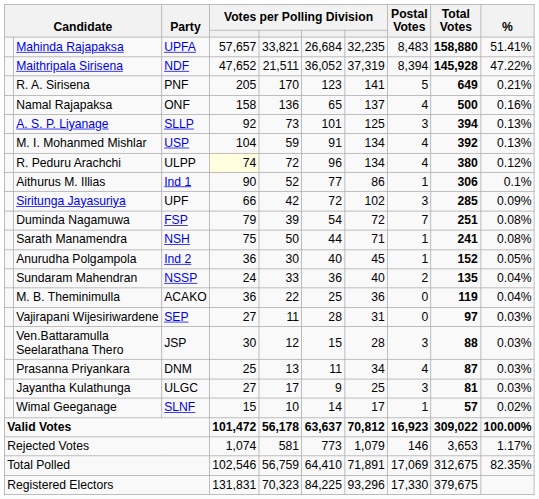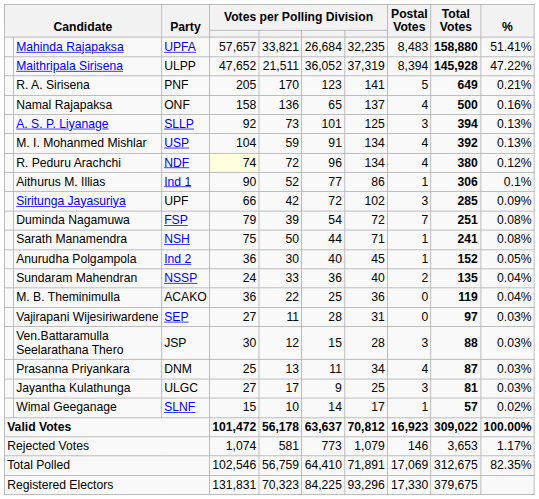 <table class="wikitable" border="1" style="text-align:right;">
 <tr>
 <th align=left valign=bottom rowspan=2 colspan=2 width="180">Candidate</th>
 <th align=left valign=bottom rowspan=2 width="40">Party</th>
 <th colspan=4>Votes per Polling Division</th>
 <th align=center valign=bottom rowspan=2 width="50">Postal<br>Votes</th>
 <th align=center valign=bottom rowspan=2 width="50">Total Votes</th>
 <th align=center valign=bottom rowspan=2 width="50">%</th>
 </tr>
 <tr>
 <th></th>
 <th></th>
 <th></th>
 <th></th>
 </tr>
 <tr>
 <td bgcolor=> </td>
 <td align=left><a href='#'>Mahinda Rajapaksa</a></td>
 <td align=left><a href='#'>UPFA</a></td>
 <td>57,657</td>
 <td>33,821</td>
 <td>26,684</td>
 <td>32,235</td>
 <td>8,483</td>
 <td><strong>158,880</strong></td>
 <td>51.41%</td>
 </tr>
 <tr>
 <td bgcolor=> </td>
 <td align=left><a href='#'>Maithripala Sirisena</a></td>
-<td align=left><a href='#'>NDF</a></td>
+<td align=left>ULPP</td>
 <td>47,652</td>
 <td>21,511</td>
 <td>36,052</td>
 <td>37,319</td>
 <td>8,394</td>
 <td><strong>145,928</strong></td>
 <td>47.22%</td>
 </tr>
 <tr>
 <td bgcolor=> </td>
 <td align=left>R. A. Sirisena</td>
 <td align=left>PNF</td>
 <td>205</td>
 <td>170</td>
 <td>123</td>
 <td>141</td>
 <td>5</td>
 <td><strong>649</strong></td>
 <td>0.21%</td>
 </tr>
 <tr>
 <td bgcolor=> </td>
 <td align=left>Namal Rajapaksa</td>
 <td align=left>ONF</td>
 <td>158</td>
 <td>136</td>
 <td>65</td>
 <td>137</td>
 <td>4</td>
 <td><strong>500</strong></td>
 <td>0.16%</td>
 </tr>
 <tr>
 <td bgcolor=> </td>
 <td align=left><a href='#'>A. S. P. Liyanage</a></td>
 <td align=left><a href='#'>SLLP</a></td>
 <td>92</td>
 <td>73</td>
 <td>101</td>
 <td>125</td>
 <td>3</td>
 <td><strong>394</strong></td>
 <td>0.13%</td>
 </tr>
 <tr>
 <td bgcolor=> </td>
 <td align=left>M. I. Mohanmed Mishlar</td>
 <td align=left><a href='#'>USP</a></td>
 <td>104</td>
 <td>59</td>
 <td>91</td>
 <td>134</td>
 <td>4</td>
 <td><strong>392</strong></td>
 <td>0.13%</td>
 </tr>
 <tr>
 <td bgcolor=> </td>
 <td align=left>R. Peduru Arachchi</td>
-<td align=left>ULPP</td>
+<td align=left><a href='#'>NDF</a></td>
 <td style="background: lightyellow;">74</td>
 <td>72</td>
 <td>96</td>
 <td>134</td>
 <td>4</td>
 <td><strong>380</strong></td>
 <td>0.12%</td>
 </tr>
 <tr>
 <td bgcolor=> </td>
 <td align=left>Aithurus M. Illias</td>
 <td align=left><a href='#'>Ind 1</a></td>
 <td>90</td>
 <td>52</td>
 <td>77</td>
 <td>86</td>
 <td>1</td>
 <td><strong>306</strong></td>
 <td>0.1%</td>
 </tr>
 <tr>
 <td bgcolor=> </td>
 <td align=left><a href='#'>Siritunga Jayasuriya</a></td>
 <td align=left>UPF</td>
 <td>66</td>
 <td>42</td>
 <td>72</td>
 <td>102</td>
 <td>3</td>
 <td><strong>285</strong></td>
 <td>0.09%</td>
 </tr>
 <tr>
 <td bgcolor=> </td>
 <td align=left>Duminda Nagamuwa</td>
 <td align=left><a href='#'>FSP</a></td>
 <td>79</td>
 <td>39</td>
 <td>54</td>
 <td>72</td>
 <td>7</td>
 <td><strong>251</strong></td>
 <td>0.08%</td>
 </tr>
 <tr>
 <td bgcolor=> </td>
 <td align=left>Sarath Manamendra</td>
 <td align=left><a href='#'>NSH</a></td>
 <td>75</td>
 <td>50</td>
 <td>44</td>
 <td>71</td>
 <td>1</td>
 <td><strong>241</strong></td>
 <td>0.08%</td>
 </tr>
 <tr>
 <td bgcolor=> </td>
 <td align=left>Anurudha Polgampola</td>
 <td align=left><a href='#'>Ind 2</a></td>
 <td>36</td>
 <td>30</td>
 <td>40</td>
 <td>45</td>
 <td>1</td>
 <td><strong>152</strong></td>
 <td>0.05%</td>
 </tr>
 <tr>
 <td bgcolor=> </td>
 <td align=left>Sundaram Mahendran</td>
 <td align=left><a href='#'>NSSP</a></td>
 <td>24</td>
 <td>33</td>
 <td>36</td>
 <td>40</td>
 <td>2</td>
 <td><strong>135</strong></td>
 <td>0.04%</td>
 </tr>
 <tr>
 <td bgcolor=> </td>
 <td align=left>M. B. Theminimulla</td>
 <td align=left>ACAKO</td>
 <td>36</td>
 <td>22</td>
 <td>25</td>
 <td>36</td>
 <td>0</td>
 <td><strong>119</strong></td>
 <td>0.04%</td>
 </tr>
 <tr>
 <td bgcolor=> </td>
 <td align=left>Vajirapani Wijesiriwardene</td>
 <td align=left><a href='#'>SEP</a></td>
 <td>27</td>
 <td>11</td>
 <td>28</td>
 <td>31</td>
 <td>0</td>
 <td><strong>97</strong></td>
 <td>0.03%</td>
 </tr>
 <tr>
 <td bgcolor=> </td>
 <td align=left>Ven.Battaramulla<br>Seelarathana Thero</td>
 <td align=left>JSP</td>
 <td>30</td>
 <td>12</td>
 <td>15</td>
 <td>28</td>
 <td>3</td>
 <td><strong>88</strong></td>
 <td>0.03%</td>
 </tr>
 <tr>
 <td bgcolor=> </td>
 <td align=left>Prasanna Priyankara</td>
 <td align=left>DNM</td>
 <td>25</td>
 <td>13</td>
 <td>11</td>
 <td>34</td>
 <td>4</td>
 <td><strong>87</strong></td>
 <td>0.03%</td>
 </tr>
 <tr>
 <td bgcolor=> </td>
 <td align=left>Jayantha Kulathunga</td>
 <td align=left>ULGC</td>
 <td>27</td>
 <td>17</td>
 <td>9</td>
 <td>25</td>
 <td>3</td>
 <td><strong>81</strong></td>
 <td>0.03%</td>
 </tr>
 <tr>
 <td bgcolor=> </td>
 <td align=left>Wimal Geeganage</td>
 <td align=left><a href='#'>SLNF</a></td>
 <td>15</td>
 <td>10</td>
 <td>14</td>
 <td>17</td>
 <td>1</td>
 <td><strong>57</strong></td>
 <td>0.02%</td>
 </tr>
 <tr style="font-weight:bold">
 <td style="text-align:left;" colspan="3">Valid Votes</td>
 <td>101,472</td>
 <td>56,178</td>
 <td>63,637</td>
 <td>70,812</td>
 <td>16,923</td>
 <td>309,022</td>
 <td>100.00%</td>
 </tr>
 <tr>
 <td style="text-align:left;" colspan="3">Rejected Votes</td>
 <td>1,074</td>
 <td>581</td>
 <td>773</td>
 <td>1,079</td>
 <td>146</td>
 <td>3,653</td>
 <td>1.17%</td>
 </tr>
 <tr>
 <td style="text-align:left;" colspan="3">Total Polled</td>
 <td>102,546</td>
 <td>56,759</td>
 <td>64,410</td>
 <td>71,891</td>
 <td>17,069</td>
 <td>312,675</td>
 <td>82.35%</td>
 </tr>
 <tr>
 <td style="text-align:left;" colspan="3">Registered Electors</td>
 <td>131,831</td>
 <td>70,323</td>
 <td>84,225</td>
 <td>93,296</td>
 <td>17,330</td>
 <td>379,675</td>
 <td></td>
 </tr>
 </table>
